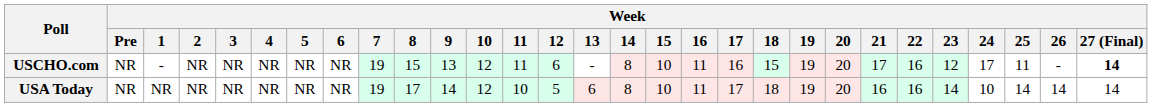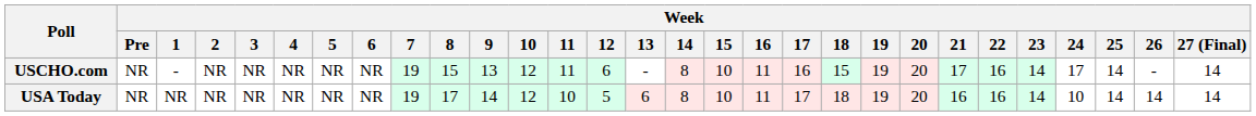 <table class="wikitable" style="white-space:nowrap;">
 <tr>
 <th scope="col" width="100" rowspan="2">Poll</th>
 <th colspan="28">Week</th>
 </tr>
 <tr>
 <th scope="col" width="30">Pre</th>
 <th scope="col" width="30">1</th>
 <th scope="col" width="30">2</th>
 <th scope="col" width="30">3</th>
 <th scope="col" width="30">4</th>
 <th scope="col" width="30">5</th>
 <th scope="col" width="30">6</th>
 <th scope="col" width="30">7</th>
 <th scope="col" width="30">8</th>
 <th scope="col" width="30">9</th>
 <th scope="col" width="30">10</th>
 <th scope="col" width="30">11</th>
 <th scope="col" width="30">12</th>
 <th scope="col" width="30">13</th>
 <th scope="col" width="30">14</th>
 <th scope="col" width="30">15</th>
 <th scope="col" width="30">16</th>
 <th scope="col" width="30">17</th>
 <th scope="col" width="30">18</th>
 <th scope="col" width="30">19</th>
 <th scope="col" width="30">20</th>
 <th scope="col" width="30">21</th>
 <th scope="col" width="30">22</th>
 <th scope="col" width="30">23</th>
 <th scope="col" width="30">24</th>
 <th scope="col" width="30">25</th>
 <th scope="col" width="30">26</th>
 <th scope="col" width="30">27 (Final)</th>
 </tr>
 <tr style="text-align:center;">
 <th>USCHO.com</th>
 <td bgcolor=FFFFFF>NR</td>
 <td bgcolor=FFFFFF>-</td>
 <td bgcolor=FFFFFF>NR</td>
 <td bgcolor=FFFFFF>NR</td>
 <td bgcolor=FFFFFF>NR</td>
 <td bgcolor=FFFFFF>NR</td>
 <td bgcolor=FFFFFF>NR</td>
 <td bgcolor=D8FFEB>19</td>
 <td bgcolor=D8FFEB>15</td>
 <td bgcolor=D8FFEB>13</td>
 <td bgcolor=D8FFEB>12</td>
 <td bgcolor=D8FFEB>11</td>
 <td bgcolor=D8FFEB>6</td>
 <td bgcolor=FFFFFF>-</td>
 <td bgcolor=FFE6E6>8</td>
 <td bgcolor=FFE6E6>10</td>
 <td bgcolor=FFE6E6>11</td>
 <td bgcolor=FFE6E6>16</td>
 <td bgcolor=D8FFEB>15</td>
 <td bgcolor=FFE6E6>19</td>
 <td bgcolor=FFE6E6>20</td>
 <td bgcolor=D8FFEB>17</td>
 <td bgcolor=D8FFEB>16</td>
-<td bgcolor=D8FFEB>12</td>
+<td bgcolor=D8FFEB>14</td>
 <td bgcolor=FFFFFF>17</td>
-<td bgcolor=FFFFFF>11</td>
+<td bgcolor=FFFFFF>14</td>
 <td bgcolor=FFFFFF>-</td>
-<td bgcolor=FFFFFF><strong>14</strong></td>
+<td bgcolor=FFFFFF>14</td>
 </tr>
 <tr style="text-align:center;">
 <th>USA Today</th>
 <td bgcolor=FFFFFF>NR</td>
 <td bgcolor=FFFFFF>NR</td>
 <td bgcolor=FFFFFF>NR</td>
 <td bgcolor=FFFFFF>NR</td>
 <td bgcolor=FFFFFF>NR</td>
 <td bgcolor=FFFFFF>NR</td>
 <td bgcolor=FFFFFF>NR</td>
 <td bgcolor=D8FFEB>19</td>
 <td bgcolor=D8FFEB>17</td>
 <td bgcolor=D8FFEB>14</td>
 <td bgcolor=D8FFEB>12</td>
 <td bgcolor=D8FFEB>10</td>
 <td bgcolor=D8FFEB>5</td>
 <td bgcolor=FFE6E6>6</td>
 <td bgcolor=FFE6E6>8</td>
 <td bgcolor=FFE6E6>10</td>
 <td bgcolor=FFE6E6>11</td>
 <td bgcolor=FFE6E6>17</td>
 <td bgcolor=FFE6E6>18</td>
 <td bgcolor=FFE6E6>19</td>
 <td bgcolor=FFE6E6>20</td>
 <td bgcolor=D8FFEB>16</td>
 <td bgcolor=D8FFEB>16</td>
 <td bgcolor=D8FFEB>14</td>
 <td bgcolor=FFFFFF>10</td>
 <td bgcolor=FFFFFF>14</td>
 <td bgcolor=FFFFFF>14</td>
 <td bgcolor=FFFFFF>14</td>
 </tr>
 </table>
